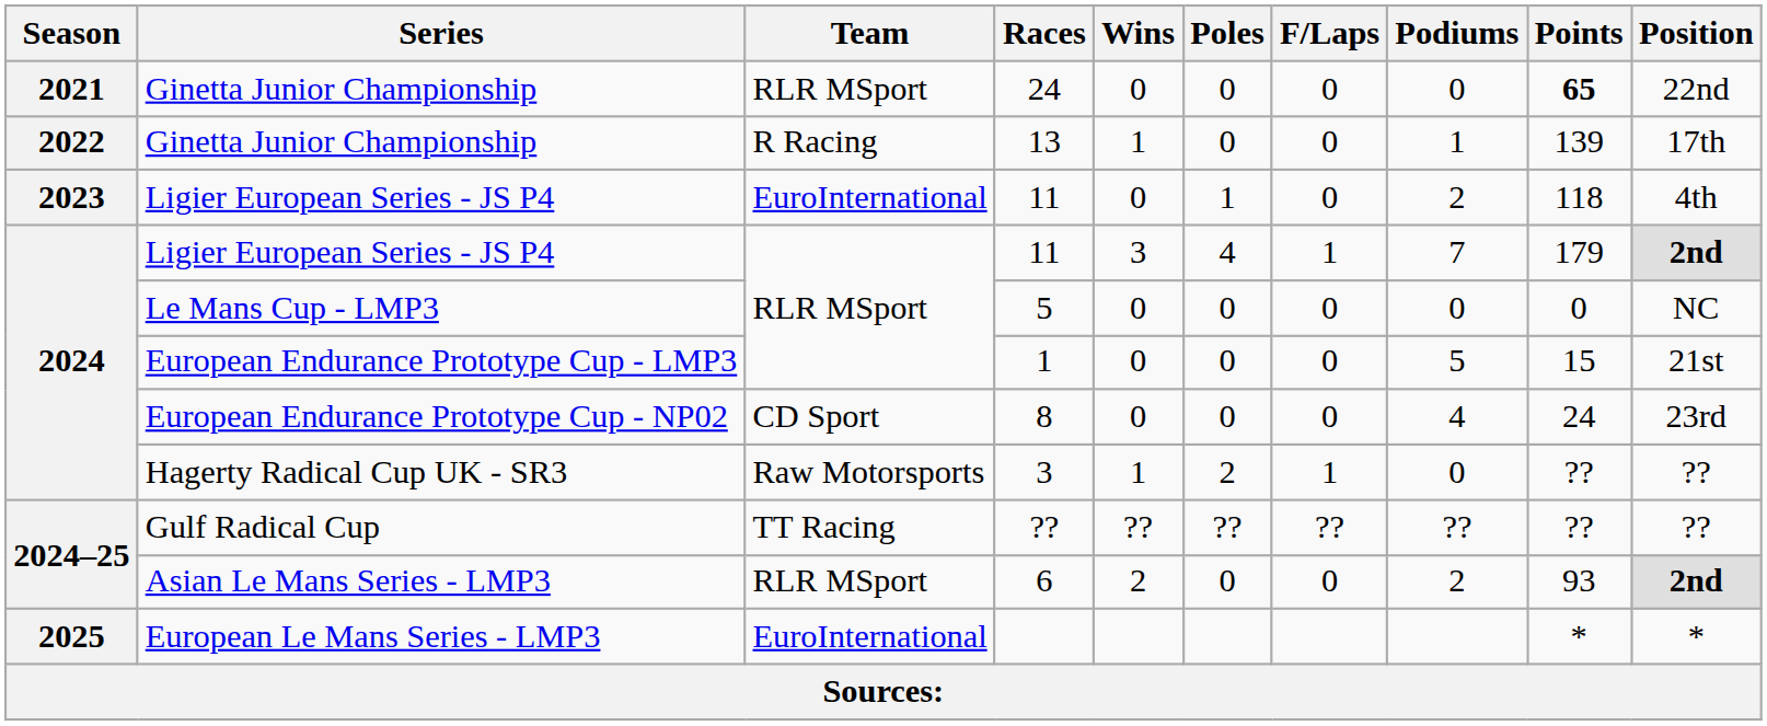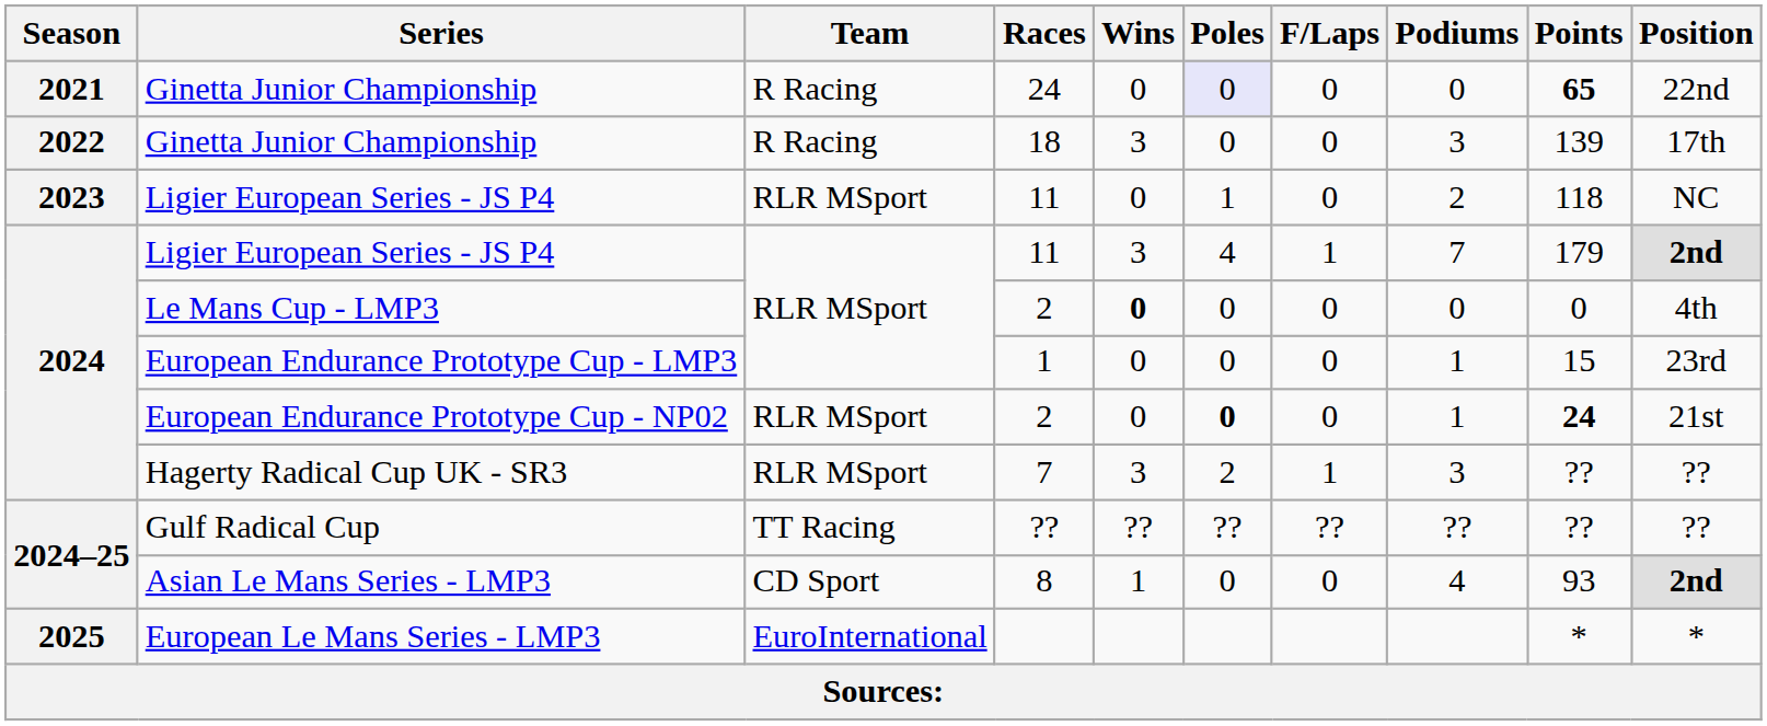 <table class="wikitable" style="font-size: 90%; text-align:center">
 <tr>
 <th>Season</th>
 <th>Series</th>
 <th>Team</th>
 <th>Races</th>
 <th>Wins</th>
 <th>Poles</th>
 <th>F/Laps</th>
 <th>Podiums</th>
 <th>Points</th>
 <th>Position</th>
 </tr>
 <tr>
 <th>2021</th>
 <td align=left><a href='#'>Ginetta Junior Championship</a></td>
-<td align=left>RLR MSport</td>
+<td align=left>R Racing</td>
 <td>24</td>
 <td>0</td>
-<td>0</td>
+<td style="background: lavender;">0</td>
 <td>0</td>
 <td>0</td>
 <td><strong>65</strong></td>
 <td>22nd</td>
 </tr>
 <tr>
 <th>2022</th>
 <td align=left><a href='#'>Ginetta Junior Championship</a></td>
 <td align=left>R Racing</td>
-<td>13</td>
-<td>1</td>
+<td>18</td>
+<td>3</td>
 <td>0</td>
 <td>0</td>
-<td>1</td>
+<td>3</td>
 <td>139</td>
 <td>17th</td>
 </tr>
 <tr>
 <th>2023</th>
 <td align=left><a href='#'>Ligier European Series - JS P4</a></td>
-<td align=left><a href='#'>EuroInternational</a></td>
+<td align=left>RLR MSport</td>
 <td>11</td>
 <td>0</td>
 <td>1</td>
 <td>0</td>
 <td>2</td>
 <td>118</td>
-<td>4th</td>
+<td>NC</td>
 </tr>
 <tr>
 <th rowspan="5">2024</th>
 <td align=left><a href='#'>Ligier European Series - JS P4</a></td>
 <td align=left rowspan="3">RLR MSport</td>
 <td>11</td>
 <td>3</td>
 <td>4</td>
 <td>1</td>
 <td>7</td>
 <td>179</td>
 <td style="background:#dfdfdf"><strong>2nd</strong></td>
 </tr>
 <tr>
 <td align=left><a href='#'>Le Mans Cup - LMP3</a></td>
-<td>5</td>
+<td>2</td>
+<td><strong>0</strong></td>
 <td>0</td>
 <td>0</td>
 <td>0</td>
 <td>0</td>
-<td>0</td>
-<td>NC</td>
+<td>4th</td>
 </tr>
 <tr>
 <td align=left><a href='#'>European Endurance Prototype Cup - LMP3</a></td>
 <td>1</td>
 <td>0</td>
 <td>0</td>
 <td>0</td>
-<td>5</td>
+<td>1</td>
 <td>15</td>
+<td>23rd</td>
+</tr>
+<tr>
+<td align=left><a href='#'>European Endurance Prototype Cup - NP02</a></td>
+<td align=left>RLR MSport</td>
+<td>2</td>
+<td>0</td>
+<td><strong>0</strong></td>
+<td>0</td>
+<td>1</td>
+<td><strong>24</strong></td>
 <td>21st</td>
 </tr>
 <tr>
-<td align=left><a href='#'>European Endurance Prototype Cup - NP02</a></td>
-<td align=left>CD Sport</td>
-<td>8</td>
-<td>0</td>
-<td>0</td>
-<td>0</td>
-<td>4</td>
-<td>24</td>
-<td>23rd</td>
-</tr>
-<tr>
 <td align=left>Hagerty Radical Cup UK - SR3</td>
-<td align=left>Raw Motorsports</td>
+<td align=left>RLR MSport</td>
+<td>7</td>
 <td>3</td>
-<td>1</td>
 <td>2</td>
 <td>1</td>
-<td>0</td>
+<td>3</td>
 <td>??</td>
 <td>??</td>
 </tr>
 <tr>
 <th rowspan="2">2024–25</th>
 <td align=left>Gulf Radical Cup</td>
 <td align=left>TT Racing</td>
 <td>??</td>
 <td>??</td>
 <td>??</td>
 <td>??</td>
 <td>??</td>
 <td>??</td>
 <td>??</td>
 </tr>
 <tr>
 <td align=left><a href='#'>Asian Le Mans Series - LMP3</a></td>
-<td align=left>RLR MSport</td>
-<td>6</td>
-<td>2</td>
+<td align=left>CD Sport</td>
+<td>8</td>
+<td>1</td>
 <td>0</td>
 <td>0</td>
-<td>2</td>
+<td>4</td>
 <td>93</td>
 <td style="background:#dfdfdf"><strong>2nd</strong></td>
 </tr>
 <tr>
 <th>2025</th>
 <td align=left><a href='#'>European Le Mans Series - LMP3</a></td>
 <td align=left><a href='#'>EuroInternational</a></td>
 <td></td>
 <td></td>
 <td></td>
 <td></td>
 <td></td>
 <td>*</td>
 <td>*</td>
 </tr>
 <tr>
 <th colspan="10">Sources:</th>
 </tr>
 </table>
